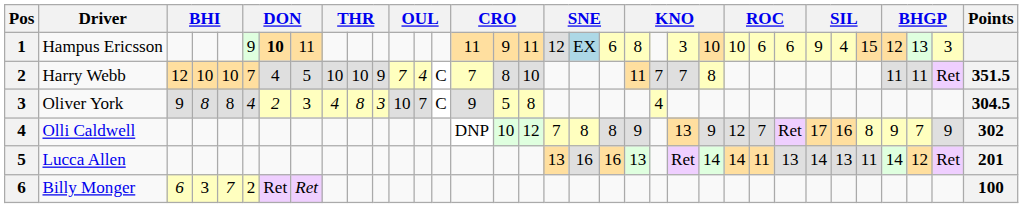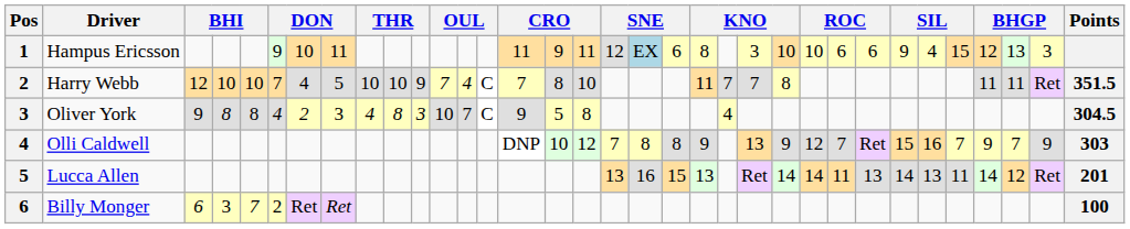 <table class="wikitable" style="font-size: 85%; text-align: center">
 <tr>
 <th>Pos</th>
 <th>Driver</th>
 <th colspan=3><a href='#'>BHI</a></th>
 <th colspan=3><a href='#'>DON</a> </th>
 <th colspan=3><a href='#'>THR</a></th>
 <th colspan=3><a href='#'>OUL</a>  </th>
 <th colspan=3><a href='#'>CRO</a></th>
 <th colspan=3><a href='#'>SNE</a></th>
 <th colspan=4><a href='#'>KNO</a></th>
 <th colspan=3><a href='#'>ROC</a></th>
 <th colspan=3><a href='#'>SIL</a></th>
 <th colspan=3><a href='#'>BHGP</a></th>
 <th>Points</th>
 </tr>
 <tr>
 <th>1</th>
 <td style="text-align:left" nowrap> Hampus Ericsson</td>
 <td></td>
 <td></td>
 <td></td>
 <td style="background:#dfffdf">9</td>
-<td style="background:#ffdf9f"><strong>10</strong></td>
+<td style="background:#ffdf9f">10</td>
 <td style="background:#ffdf9f">11</td>
 <td></td>
 <td></td>
 <td></td>
 <td></td>
 <td></td>
 <td></td>
 <td style="background:#ffdf9f">11</td>
 <td style="background:#ffdf9f">9</td>
 <td style="background:#ffdf9f">11</td>
 <td style="background:#dfdfdf">12</td>
 <td style="background: lightblue;">EX</td>
 <td style="background:#ffffbf">6</td>
 <td style="background:#ffffbf">8</td>
 <td></td>
 <td style="background:#ffffbf">3</td>
 <td style="background:#ffdf9f">10</td>
 <td style="background:#ffffbf">10</td>
 <td style="background:#ffffbf">6</td>
 <td style="background:#ffffbf">6</td>
 <td style="background:#ffffbf">9</td>
 <td style="background:#ffffbf">4</td>
 <td style="background:#ffdf9f">15</td>
 <td style="background:#ffdf9f">12</td>
 <td style="background:#dfffdf">13</td>
 <td style="background:#ffffbf">3</td>
 <th></th>
 </tr>
 <tr>
 <th>2</th>
 <td style="text-align:left"> Harry Webb</td>
 <td style="background:#ffdf9f">12</td>
 <td style="background:#ffdf9f">10</td>
 <td style="background:#ffdf9f">10</td>
 <td style="background:#ffdf9f">7</td>
 <td style="background:#dfdfdf">4</td>
 <td style="background:#dfdfdf">5</td>
 <td style="background:#dfdfdf">10</td>
 <td style="background:#dfdfdf">10</td>
 <td style="background:#dfdfdf">9</td>
 <td style="background:#ffffbf"><em>7</em></td>
 <td style="background:#ffffbf"><em>4</em></td>
 <td style="background:#ffffff">C</td>
 <td style="background:#ffffbf">7</td>
 <td style="background:#dfdfdf">8</td>
 <td style="background:#dfdfdf">10</td>
 <td></td>
 <td></td>
 <td></td>
 <td style="background:#ffdf9f">11</td>
 <td style="background:#dfdfdf">7</td>
 <td style="background:#dfdfdf">7</td>
 <td style="background:#ffffbf">8</td>
 <td></td>
 <td></td>
 <td></td>
 <td></td>
 <td></td>
 <td></td>
 <td style="background:#dfdfdf">11</td>
 <td style="background:#dfdfdf">11</td>
 <td style="background:#efcfff">Ret</td>
 <th>351.5</th>
 </tr>
 <tr>
 <th>3</th>
 <td style="text-align:left"> Oliver York</td>
 <td style="background:#dfdfdf">9</td>
 <td style="background:#dfdfdf"><em>8</em></td>
 <td style="background:#dfdfdf">8</td>
 <td style="background:#dfdfdf"><em>4</em></td>
 <td style="background:#ffffbf"><em>2</em></td>
 <td style="background:#ffffbf">3</td>
 <td style="background:#ffffbf"><em>4</em></td>
 <td style="background:#ffffbf"><em>8</em></td>
 <td style="background:#ffffbf"><em>3</em></td>
 <td style="background:#dfdfdf">10</td>
 <td style="background:#dfdfdf">7</td>
 <td style="background:#ffffff">C</td>
 <td style="background:#dfdfdf">9</td>
 <td style="background:#ffffbf">5</td>
 <td style="background:#ffffbf">8</td>
 <td></td>
 <td></td>
 <td></td>
 <td></td>
 <td style="background:#ffffbf">4</td>
 <td></td>
 <td></td>
 <td></td>
 <td></td>
 <td></td>
 <td></td>
 <td></td>
 <td></td>
 <td></td>
 <td></td>
 <td></td>
 <th>304.5</th>
 </tr>
 <tr>
 <th>4</th>
 <td style="text-align:left"> <a href='#'>Olli Caldwell</a></td>
 <td></td>
 <td></td>
 <td></td>
 <td></td>
 <td></td>
 <td></td>
 <td></td>
 <td></td>
 <td></td>
 <td></td>
 <td></td>
 <td></td>
 <td style="background:#ffffff">DNP</td>
 <td style="background:#dfffdf">10</td>
 <td style="background:#dfffdf">12</td>
 <td style="background:#ffffbf">7</td>
 <td style="background:#ffffbf">8</td>
 <td style="background:#dfdfdf">8</td>
 <td style="background:#dfdfdf">9</td>
 <td></td>
 <td style="background:#ffdf9f">13</td>
 <td style="background:#dfdfdf">9</td>
 <td style="background:#dfdfdf">12</td>
 <td style="background:#dfdfdf">7</td>
 <td style="background:#efcfff">Ret</td>
-<td style="background:#ffdf9f">17</td>
+<td style="background:#ffdf9f">15</td>
 <td style="background:#ffdf9f">16</td>
-<td style="background:#ffffbf">8</td>
+<td style="background:#ffffbf">7</td>
 <td style="background:#ffffbf">9</td>
 <td style="background:#ffffbf">7</td>
 <td style="background:#dfdfdf">9</td>
-<th>302</th>
+<th>303</th>
 </tr>
 <tr>
 <th>5</th>
 <td style="text-align:left"> <a href='#'>Lucca Allen</a></td>
 <td></td>
 <td></td>
 <td></td>
 <td></td>
 <td></td>
 <td></td>
 <td></td>
 <td></td>
 <td></td>
 <td></td>
 <td></td>
 <td></td>
 <td></td>
 <td></td>
 <td></td>
 <td style="background:#ffdf9f">13</td>
 <td style="background:#dfdfdf">16</td>
-<td style="background:#ffdf9f">16</td>
+<td style="background:#ffdf9f">15</td>
 <td style="background:#dfffdf">13</td>
 <td></td>
 <td style="background:#efcfff">Ret</td>
 <td style="background:#dfffdf">14</td>
 <td style="background:#ffdf9f">14</td>
 <td style="background:#ffdf9f">11</td>
 <td style="background:#dfdfdf">13</td>
 <td style="background:#dfdfdf">14</td>
 <td style="background:#dfdfdf">13</td>
 <td style="background:#dfdfdf">11</td>
 <td style="background:#dfffdf">14</td>
 <td style="background:#ffdf9f">12</td>
 <td style="background:#efcfff">Ret</td>
 <th>201</th>
 </tr>
 <tr>
 <th>6</th>
 <td style="text-align:left"> <a href='#'>Billy Monger</a></td>
 <td style="background:#ffffbf"><em>6</em></td>
 <td style="background:#ffffbf">3</td>
 <td style="background:#ffffbf"><em>7</em></td>
 <td style="background:#ffffbf">2</td>
 <td style="background:#efcfff">Ret</td>
 <td style="background:#efcfff"><em>Ret</em></td>
 <td></td>
 <td></td>
 <td></td>
 <td></td>
 <td></td>
 <td></td>
 <td></td>
 <td></td>
 <td></td>
 <td></td>
 <td></td>
 <td></td>
 <td></td>
 <td></td>
 <td></td>
 <td></td>
 <td></td>
 <td></td>
 <td></td>
 <td></td>
 <td></td>
 <td></td>
 <td></td>
 <td></td>
 <td></td>
 <th>100</th>
 </tr>
 </table>
